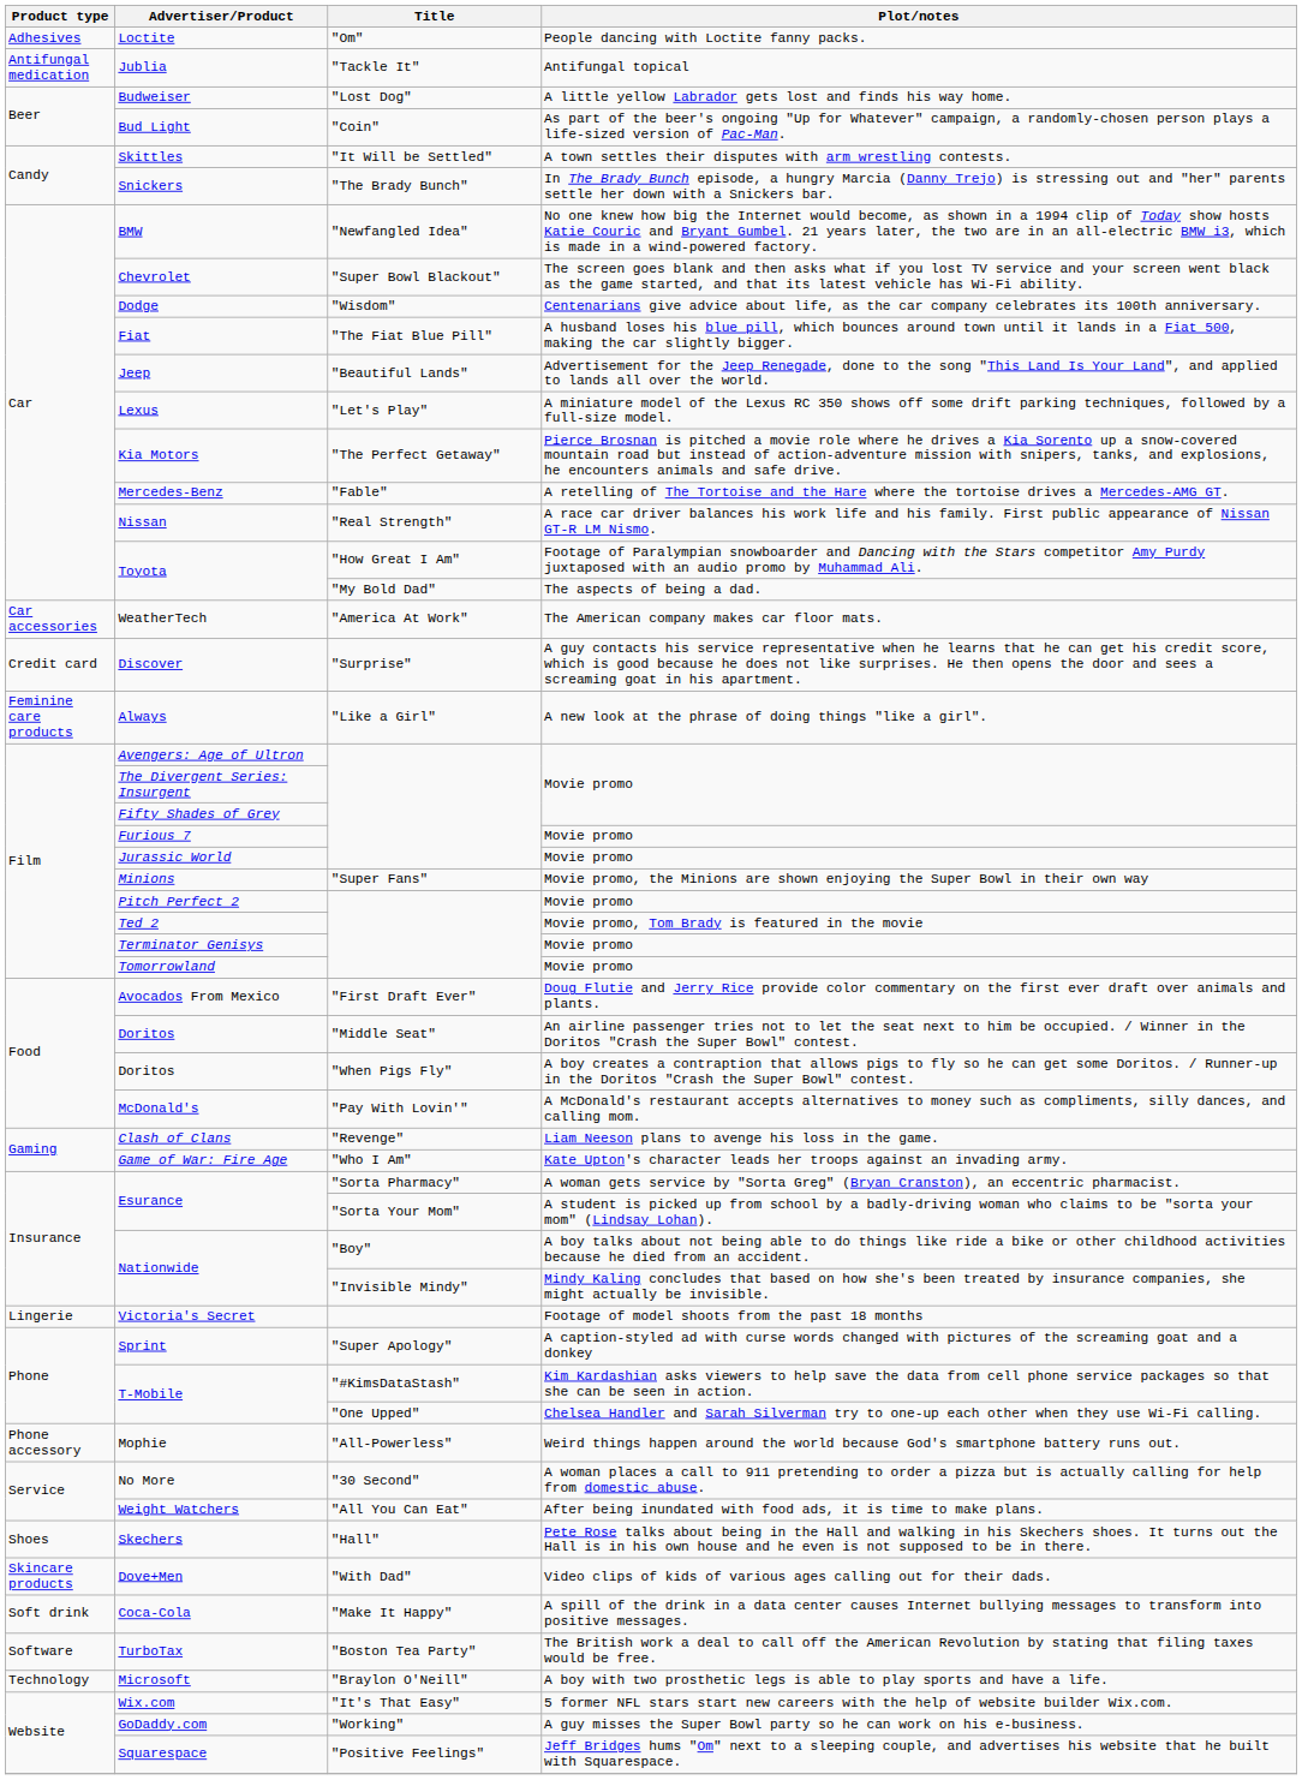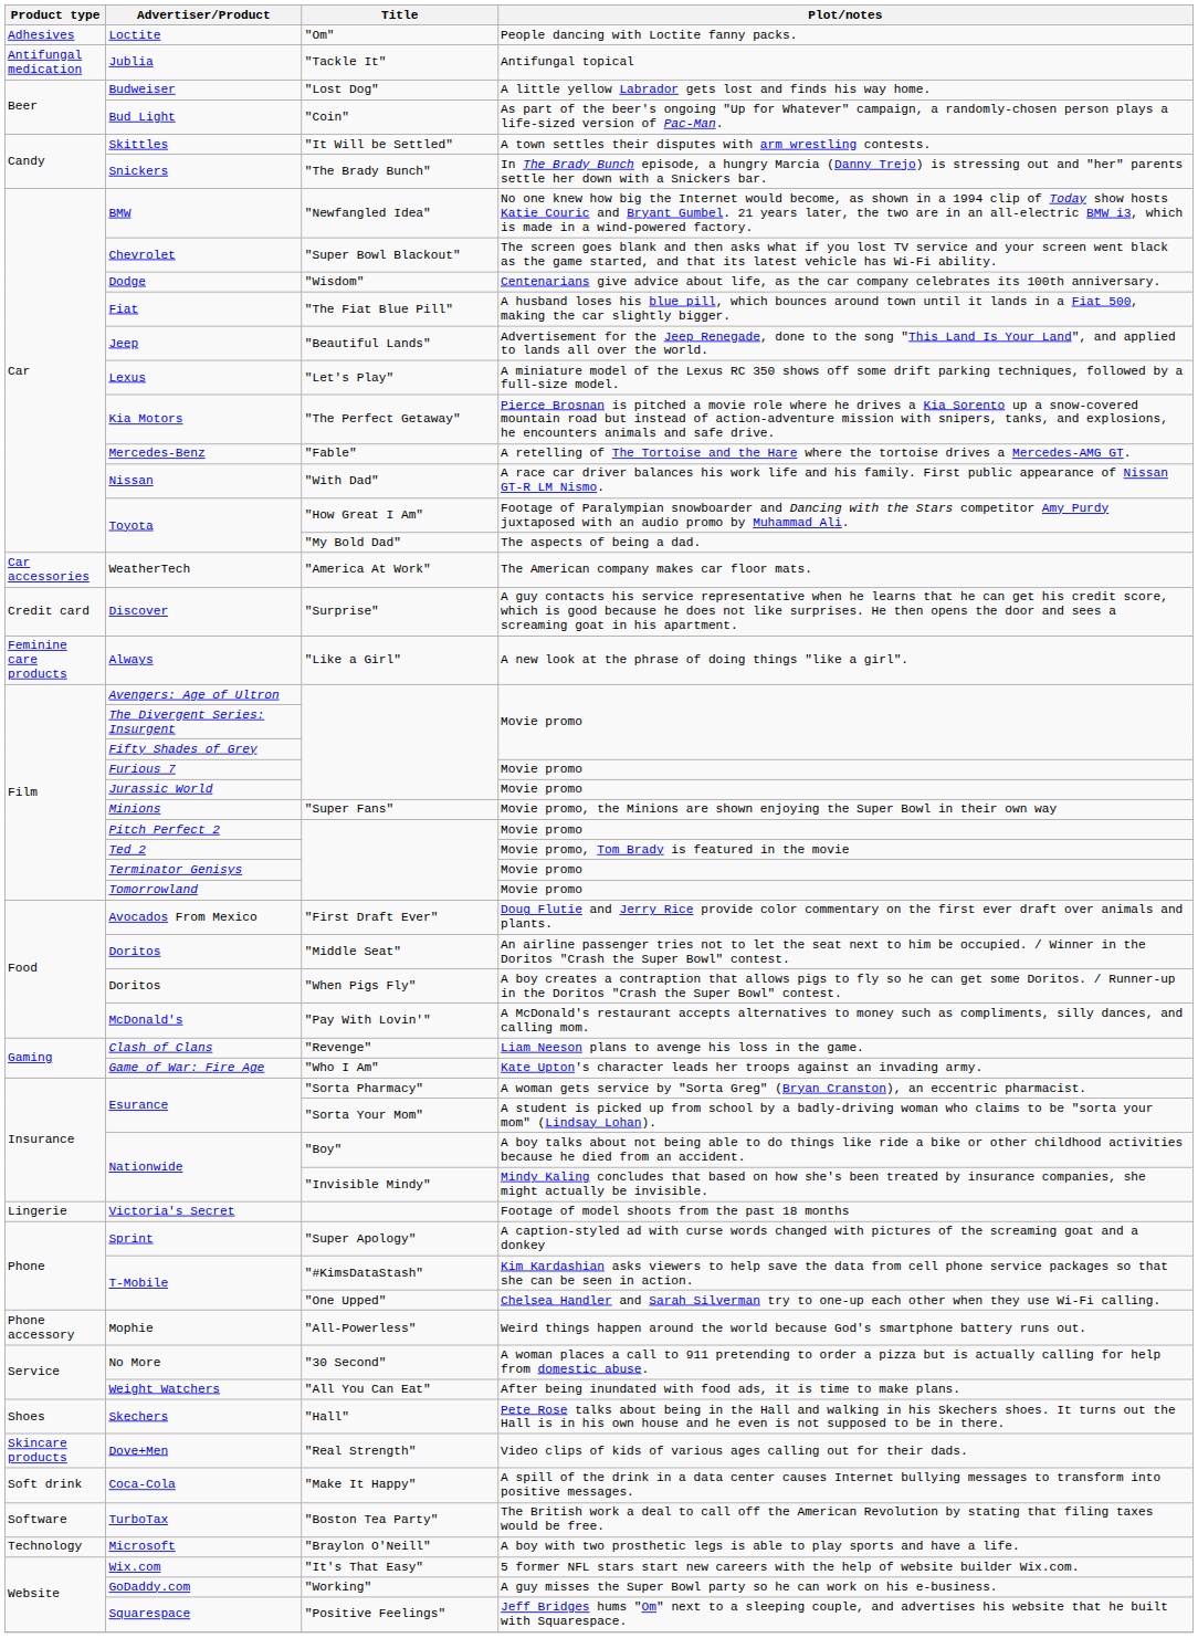 <table class="wikitable">
 <tr>
 <th width="100">Product type</th>
 <th width="200">Advertiser/Product</th>
 <th width="200">Title</th>
 <th>Plot/notes</th>
 </tr>
 <tr>
 <td><a href='#'>Adhesives</a></td>
 <td><a href='#'>Loctite</a></td>
 <td>"Om"</td>
 <td>People dancing with Loctite fanny packs.</td>
 </tr>
 <tr>
 <td><a href='#'>Antifungal medication</a></td>
 <td><a href='#'>Jublia</a></td>
 <td>"Tackle It"</td>
 <td>Antifungal topical</td>
 </tr>
 <tr>
 <td rowspan="2">Beer</td>
 <td><a href='#'>Budweiser</a></td>
 <td>"Lost Dog"</td>
 <td>A little yellow <a href='#'>Labrador</a> gets lost and finds his way home.</td>
 </tr>
 <tr>
 <td><a href='#'>Bud Light</a></td>
 <td>"Coin"</td>
 <td>As part of the beer's ongoing "Up for Whatever" campaign, a randomly-chosen person plays a life-sized version of <em><a href='#'>Pac-Man</a></em>.</td>
 </tr>
 <tr>
 <td rowspan="2">Candy</td>
 <td><a href='#'>Skittles</a></td>
 <td>"It Will be Settled"</td>
 <td>A town settles their disputes with <a href='#'>arm wrestling</a> contests.</td>
 </tr>
 <tr>
 <td><a href='#'>Snickers</a></td>
 <td>"The Brady Bunch"</td>
 <td>In <em><a href='#'>The Brady Bunch</a></em> episode, a hungry Marcia (<a href='#'>Danny Trejo</a>) is stressing out and "her" parents settle her down with a Snickers bar.</td>
 </tr>
 <tr>
 <td rowspan="11">Car</td>
 <td><a href='#'>BMW</a></td>
 <td>"Newfangled Idea"</td>
 <td>No one knew how big the Internet would become, as shown in a 1994 clip of <em><a href='#'>Today</a></em> show hosts <a href='#'>Katie Couric</a> and <a href='#'>Bryant Gumbel</a>. 21 years later, the two are in an all-electric <a href='#'>BMW i3</a>, which is made in a wind-powered factory.</td>
 </tr>
 <tr>
 <td><a href='#'>Chevrolet</a></td>
 <td>"Super Bowl Blackout"</td>
 <td>The screen goes blank and then asks what if you lost TV service and your screen went black as the game started, and that its latest vehicle has Wi-Fi ability.</td>
 </tr>
 <tr>
 <td><a href='#'>Dodge</a></td>
 <td>"Wisdom"</td>
 <td><a href='#'>Centenarians</a> give advice about life, as the car company celebrates its 100th anniversary.</td>
 </tr>
 <tr>
 <td><a href='#'>Fiat</a></td>
 <td>"The Fiat Blue Pill"</td>
 <td>A husband loses his <a href='#'>blue pill</a>, which bounces around town until it lands in a <a href='#'>Fiat 500</a>, making the car slightly bigger.</td>
 </tr>
 <tr>
 <td><a href='#'>Jeep</a></td>
 <td>"Beautiful Lands"</td>
 <td>Advertisement for the <a href='#'>Jeep Renegade</a>, done to the song "<a href='#'>This Land Is Your Land</a>", and applied to lands all over the world.</td>
 </tr>
 <tr>
 <td><a href='#'>Lexus</a></td>
 <td>"Let's Play"</td>
 <td>A miniature model of the Lexus RC 350 shows off some drift parking techniques, followed by a full-size model.</td>
 </tr>
 <tr>
 <td><a href='#'>Kia Motors</a></td>
 <td>"The Perfect Getaway"</td>
 <td><a href='#'>Pierce Brosnan</a> is pitched a movie role where he drives a <a href='#'>Kia Sorento</a> up a snow-covered mountain road but instead of action-adventure mission with snipers, tanks, and explosions, he encounters animals and safe drive.</td>
 </tr>
 <tr>
 <td><a href='#'>Mercedes-Benz</a></td>
 <td>"Fable"</td>
 <td>A retelling of <a href='#'>The Tortoise and the Hare</a> where the tortoise drives a <a href='#'>Mercedes-AMG GT</a>.</td>
 </tr>
 <tr>
 <td><a href='#'>Nissan</a></td>
-<td>"Real Strength"</td>
+<td>"With Dad"</td>
 <td>A race car driver balances his work life and his family. First public appearance of <a href='#'>Nissan GT-R LM Nismo</a>.</td>
 </tr>
 <tr>
 <td rowspan="2"><a href='#'>Toyota</a></td>
 <td>"How Great I Am"</td>
 <td>Footage of Paralympian snowboarder and <em>Dancing with the Stars</em> competitor <a href='#'>Amy Purdy</a> juxtaposed with an audio promo by <a href='#'>Muhammad Ali</a>.</td>
 </tr>
 <tr>
 <td>"My Bold Dad"</td>
 <td>The aspects of being a dad.</td>
 </tr>
 <tr>
 <td><a href='#'>Car accessories</a></td>
 <td>WeatherTech</td>
 <td>"America At Work"</td>
 <td>The American company makes car floor mats.</td>
 </tr>
 <tr>
 <td>Credit card</td>
 <td><a href='#'>Discover</a></td>
 <td>"Surprise"</td>
 <td>A guy contacts his service representative when he learns that he can get his credit score, which is good because he does not like surprises. He then opens the door and sees a screaming goat in his apartment.</td>
 </tr>
 <tr>
 <td><a href='#'>Feminine care products</a></td>
 <td><a href='#'>Always</a></td>
 <td>"Like a Girl"</td>
 <td>A new look at the phrase of doing things "like a girl".</td>
 </tr>
 <tr>
 <td rowspan="10">Film</td>
 <td><em><a href='#'>Avengers: Age of Ultron</a></em></td>
 <td rowspan="5"> </td>
 <td rowspan="3">Movie promo</td>
 </tr>
 <tr>
 <td><em><a href='#'>The Divergent Series: Insurgent</a></em></td>
 </tr>
 <tr>
 <td><em><a href='#'>Fifty Shades of Grey</a></em></td>
 </tr>
 <tr>
 <td><em><a href='#'>Furious 7</a></em></td>
 <td>Movie promo</td>
 </tr>
 <tr>
 <td><em><a href='#'>Jurassic World</a></em></td>
 <td>Movie promo</td>
 </tr>
 <tr>
 <td><em><a href='#'>Minions</a></em></td>
 <td>"Super Fans"</td>
 <td>Movie promo, the Minions are shown enjoying the Super Bowl in their own way</td>
 </tr>
 <tr>
 <td><em><a href='#'>Pitch Perfect 2</a></em></td>
 <td rowspan="4"> </td>
 <td>Movie promo</td>
 </tr>
 <tr>
 <td><em><a href='#'>Ted 2</a></em></td>
 <td>Movie promo, <a href='#'>Tom Brady</a> is featured in the movie</td>
 </tr>
 <tr>
 <td><em><a href='#'>Terminator Genisys</a></em></td>
 <td>Movie promo</td>
 </tr>
 <tr>
 <td><em><a href='#'>Tomorrowland</a></em></td>
 <td>Movie promo</td>
 </tr>
 <tr>
 <td rowspan="4">Food</td>
 <td><a href='#'>Avocados</a> From Mexico</td>
 <td>"First Draft Ever"</td>
 <td><a href='#'>Doug Flutie</a> and <a href='#'>Jerry Rice</a> provide color commentary on the first ever draft over animals and plants.</td>
 </tr>
 <tr>
 <td><a href='#'>Doritos</a></td>
 <td>"Middle Seat"</td>
 <td>An airline passenger tries not to let the seat next to him be occupied. / Winner in the Doritos "Crash the Super Bowl" contest.</td>
 </tr>
 <tr>
 <td>Doritos</td>
 <td>"When Pigs Fly"</td>
 <td>A boy creates a contraption that allows pigs to fly so he can get some Doritos. / Runner-up in the Doritos "Crash the Super Bowl" contest.</td>
 </tr>
 <tr>
 <td><a href='#'>McDonald's</a></td>
 <td>"Pay With Lovin'"</td>
 <td>A McDonald's restaurant accepts alternatives to money such as compliments, silly dances, and calling mom.</td>
 </tr>
 <tr>
 <td rowspan="2"><a href='#'>Gaming</a></td>
 <td><em><a href='#'>Clash of Clans</a></em></td>
 <td>"Revenge"</td>
 <td><a href='#'>Liam Neeson</a> plans to avenge his loss in the game.</td>
 </tr>
 <tr>
 <td><em><a href='#'>Game of War: Fire Age</a></em></td>
 <td>"Who I Am"</td>
 <td><a href='#'>Kate Upton</a>'s character leads her troops against an invading army.</td>
 </tr>
 <tr>
 <td rowspan="4">Insurance</td>
 <td rowspan="2"><a href='#'>Esurance</a></td>
 <td>"Sorta Pharmacy"</td>
 <td>A woman gets service by "Sorta Greg" (<a href='#'>Bryan Cranston</a>), an eccentric pharmacist.</td>
 </tr>
 <tr>
 <td>"Sorta Your Mom"</td>
 <td>A student is picked up from school by a badly-driving woman who claims to be "sorta your mom" (<a href='#'>Lindsay Lohan</a>).</td>
 </tr>
 <tr>
 <td rowspan="2"><a href='#'>Nationwide</a></td>
 <td>"Boy"</td>
 <td>A boy talks about not being able to do things like ride a bike or other childhood activities because he died from an accident.</td>
 </tr>
 <tr>
 <td>"Invisible Mindy"</td>
 <td><a href='#'>Mindy Kaling</a> concludes that based on how she's been treated by insurance companies, she might actually be invisible.</td>
 </tr>
 <tr>
 <td>Lingerie</td>
 <td><a href='#'>Victoria's Secret</a></td>
 <td> </td>
 <td>Footage of model shoots from the past 18 months</td>
 </tr>
 <tr>
 <td rowspan="3">Phone</td>
 <td><a href='#'>Sprint</a></td>
 <td>"Super Apology"</td>
 <td>A caption-styled ad with curse words changed with pictures of the screaming goat and a donkey</td>
 </tr>
 <tr>
 <td rowspan="2"><a href='#'>T-Mobile</a></td>
 <td>"#KimsDataStash"</td>
 <td><a href='#'>Kim Kardashian</a> asks viewers to help save the data from cell phone service packages so that she can be seen in action.</td>
 </tr>
 <tr>
 <td>"One Upped"</td>
 <td><a href='#'>Chelsea Handler</a> and <a href='#'>Sarah Silverman</a> try to one-up each other when they use Wi-Fi calling.</td>
 </tr>
 <tr>
 <td>Phone accessory</td>
 <td>Mophie</td>
 <td>"All-Powerless"</td>
 <td>Weird things happen around the world because God's smartphone battery runs out.</td>
 </tr>
 <tr>
 <td rowspan="2">Service</td>
 <td>No More</td>
 <td>"30 Second"</td>
 <td>A woman places a call to 911 pretending to order a pizza but is actually calling for help from <a href='#'>domestic abuse</a>.</td>
 </tr>
 <tr>
 <td><a href='#'>Weight Watchers</a></td>
 <td>"All You Can Eat"</td>
 <td>After being inundated with food ads, it is time to make plans.</td>
 </tr>
 <tr>
 <td>Shoes</td>
 <td><a href='#'>Skechers</a></td>
 <td>"Hall"</td>
 <td><a href='#'>Pete Rose</a> talks about being in the Hall and walking in his Skechers shoes. It turns out the Hall is in his own house and he even is not supposed to be in there.</td>
 </tr>
 <tr>
 <td><a href='#'>Skincare products</a></td>
 <td><a href='#'>Dove+Men</a></td>
-<td>"With Dad"</td>
+<td>"Real Strength"</td>
 <td>Video clips of kids of various ages calling out for their dads.</td>
 </tr>
 <tr>
 <td>Soft drink</td>
 <td><a href='#'>Coca-Cola</a></td>
 <td>"Make It Happy"</td>
 <td>A spill of the drink in a data center causes Internet bullying messages to transform into positive messages.</td>
 </tr>
 <tr>
 <td>Software</td>
 <td><a href='#'>TurboTax</a></td>
 <td>"Boston Tea Party"</td>
 <td>The British work a deal to call off the American Revolution by stating that filing taxes would be free.</td>
 </tr>
 <tr>
 <td>Technology</td>
 <td><a href='#'>Microsoft</a></td>
 <td>"Braylon O'Neill"</td>
 <td>A boy with two prosthetic legs is able to play sports and have a life.</td>
 </tr>
 <tr>
 <td rowspan="3">Website</td>
 <td><a href='#'>Wix.com</a></td>
 <td>"It's That Easy"</td>
 <td>5 former NFL stars start new careers with the help of website builder Wix.com.</td>
 </tr>
 <tr>
 <td><a href='#'>GoDaddy.com</a></td>
 <td>"Working"</td>
 <td>A guy misses the Super Bowl party so he can work on his e-business.</td>
 </tr>
 <tr>
 <td><a href='#'>Squarespace</a></td>
 <td>"Positive Feelings"</td>
 <td><a href='#'>Jeff Bridges</a> hums "<a href='#'>Om</a>" next to a sleeping couple, and advertises his website that he built with Squarespace.</td>
 </tr>
 <tr>
 </tr>
 </table>
